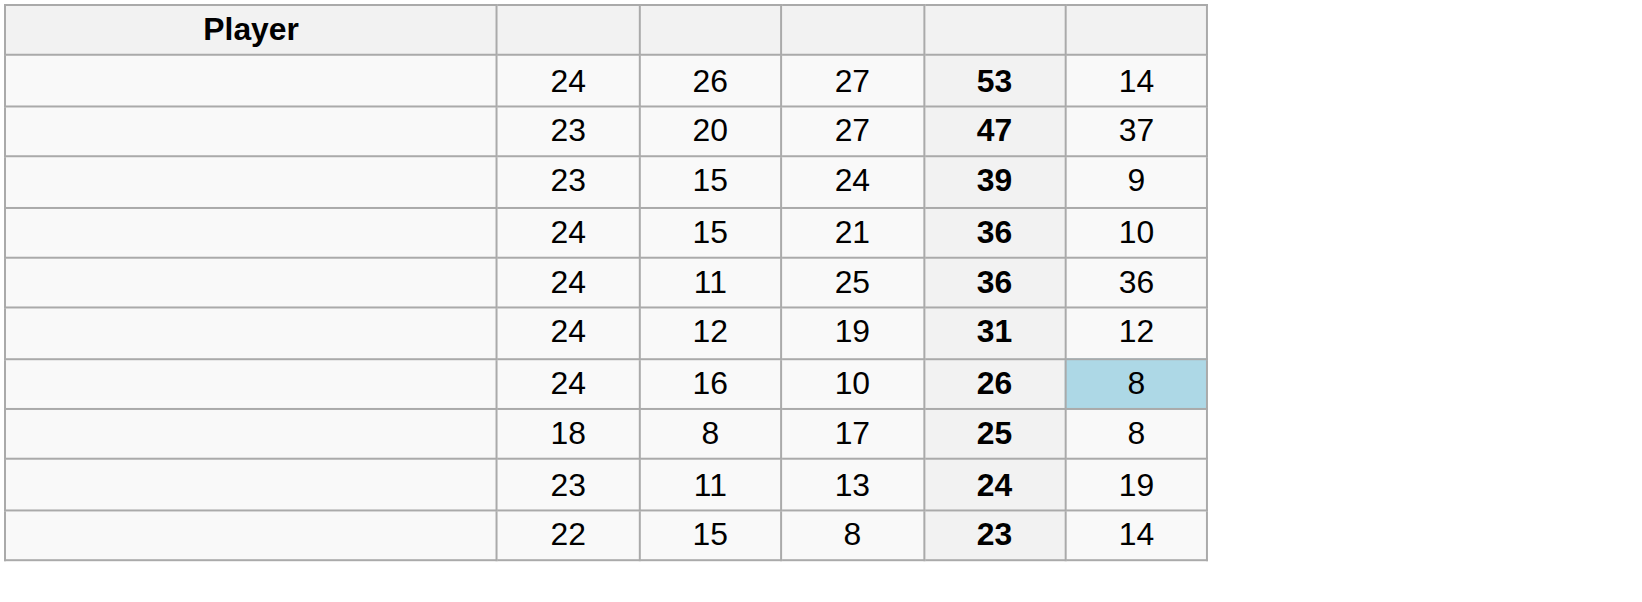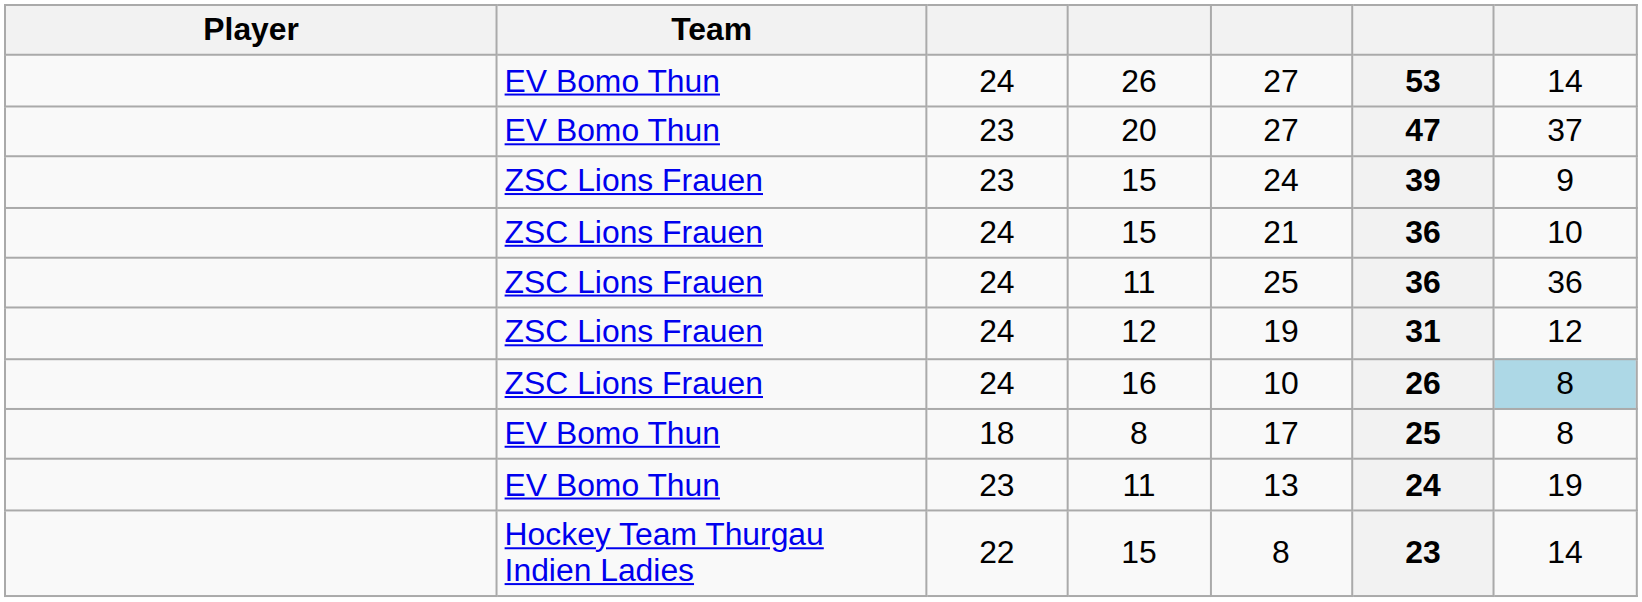 <table class="wikitable sortable" style="text-align: center">
 <tr>
 <th style="width: 15em;">Player</th>
+<th style="width: 13em;">Team</th>
 <th style="width: 4em;"></th>
 <th style="width: 4em;"></th>
 <th style="width: 4em;"></th>
 <th style="width: 4em;"></th>
 <th style="width: 4em;"></th>
 </tr>
 <tr>
 <td align="left"> </td>
+<td align="left"><a href='#'>EV Bomo Thun</a></td>
 <td>24</td>
 <td>26</td>
 <td>27</td>
 <th>53</th>
 <td>14</td>
 </tr>
 <tr>
 <td align="left"> </td>
+<td align="left"><a href='#'>EV Bomo Thun</a></td>
 <td>23</td>
 <td>20</td>
 <td>27</td>
 <th>47</th>
 <td>37</td>
 </tr>
 <tr>
 <td align="left"> </td>
+<td align="left"><a href='#'>ZSC Lions Frauen</a></td>
 <td>23</td>
 <td>15</td>
 <td>24</td>
 <th>39</th>
 <td>9</td>
 </tr>
 <tr>
 <td align="left"> </td>
+<td align="left"><a href='#'>ZSC Lions Frauen</a></td>
 <td>24</td>
 <td>15</td>
 <td>21</td>
 <th>36</th>
 <td>10</td>
 </tr>
 <tr>
 <td align="left"> </td>
+<td align="left"><a href='#'>ZSC Lions Frauen</a></td>
 <td>24</td>
 <td>11</td>
 <td>25</td>
 <th>36</th>
 <td>36</td>
 </tr>
 <tr>
 <td align="left"> </td>
+<td align="left"><a href='#'>ZSC Lions Frauen</a></td>
 <td>24</td>
 <td>12</td>
 <td>19</td>
 <th>31</th>
 <td>12</td>
 </tr>
 <tr>
 <td align="left"> </td>
+<td align="left"><a href='#'>ZSC Lions Frauen</a></td>
 <td>24</td>
 <td>16</td>
 <td>10</td>
 <th>26</th>
 <td style="background: lightblue;">8</td>
 </tr>
 <tr>
 <td align="left"> </td>
+<td align="left"><a href='#'>EV Bomo Thun</a></td>
 <td>18</td>
 <td>8</td>
 <td>17</td>
 <th>25</th>
 <td>8</td>
 </tr>
 <tr>
 <td align="left"> </td>
+<td align="left"><a href='#'>EV Bomo Thun</a></td>
 <td>23</td>
 <td>11</td>
 <td>13</td>
 <th>24</th>
 <td>19</td>
 </tr>
 <tr>
 <td align="left"> </td>
+<td align="left"><a href='#'>Hockey Team Thurgau Indien Ladies</a></td>
 <td>22</td>
 <td>15</td>
 <td>8</td>
 <th>23</th>
 <td>14</td>
 </tr>
 </table>
